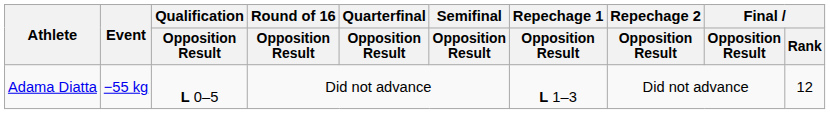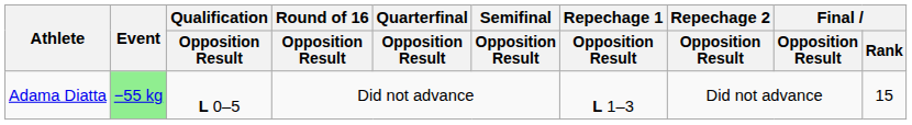 <table class="wikitable" style="font-size:90%">
 <tr>
 <th rowspan="2">Athlete</th>
 <th rowspan="2">Event</th>
 <th>Qualification</th>
 <th>Round of 16</th>
 <th>Quarterfinal</th>
 <th>Semifinal</th>
 <th>Repechage 1</th>
 <th>Repechage 2</th>
 <th colspan=2>Final / </th>
 </tr>
 <tr style="font-size: 95%">
 <th>Opposition<br>Result</th>
 <th>Opposition<br>Result</th>
 <th>Opposition<br>Result</th>
 <th>Opposition<br>Result</th>
 <th>Opposition<br>Result</th>
 <th>Opposition<br>Result</th>
 <th>Opposition<br>Result</th>
 <th>Rank</th>
 </tr>
 <tr align=center>
 <td align=left><a href='#'>Adama Diatta</a></td>
-<td align=left><a href='#'>−55 kg</a></td>
+<td align=left style="background: lightgreen;"><a href='#'>−55 kg</a></td>
 <td><br><strong>L</strong> 0–5 <sup></sup></td>
 <td colspan=3>Did not advance</td>
 <td><br><strong>L</strong> 1–3 <sup></sup></td>
 <td colspan=2>Did not advance</td>
-<td>12</td>
+<td>15</td>
 </tr>
 </table>
